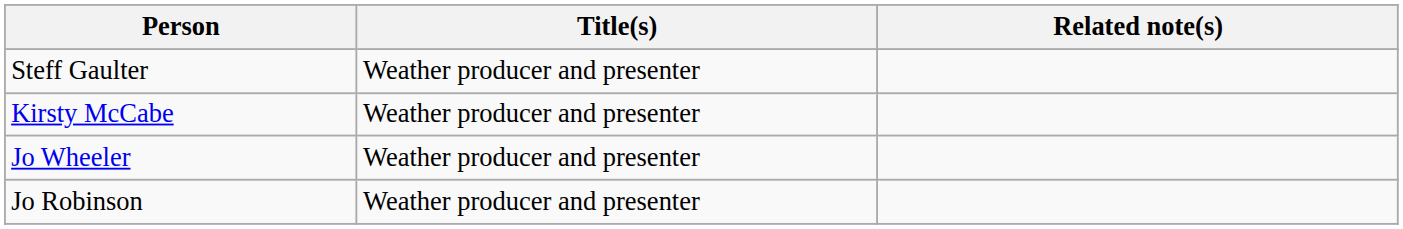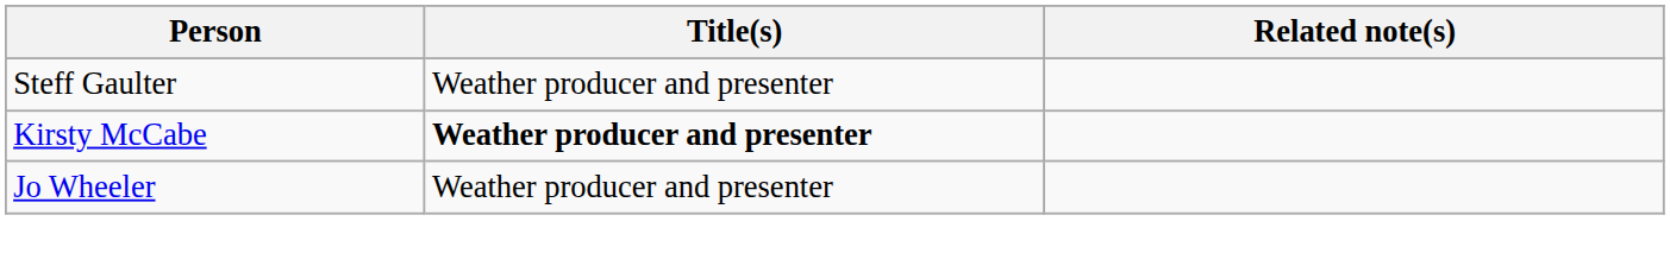 <table class="wikitable" style="font-size:90%; width:60%;">
 <tr>
 <th scope="col" style="width: 25%;">Person</th>
 <th scope="col" style="width: 37%;">Title(s)</th>
 <th scope="col" style="width: 37%;">Related note(s)</th>
 </tr>
 <tr>
 <td>Steff Gaulter</td>
 <td>Weather producer and presenter</td>
 <td></td>
 </tr>
 <tr>
 <td><a href='#'>Kirsty McCabe</a></td>
-<td>Weather producer and presenter</td>
+<td><strong>Weather producer and presenter</strong></td>
 <td></td>
 </tr>
 <tr>
 <td><a href='#'>Jo Wheeler</a></td>
 <td>Weather producer and presenter</td>
 <td></td>
 </tr>
-<tr>
-<td>Jo Robinson</td>
-<td>Weather producer and presenter</td>
-<td></td>
-</tr>
 </table>
